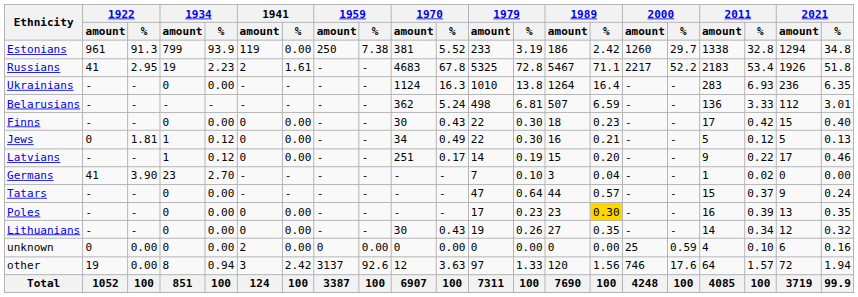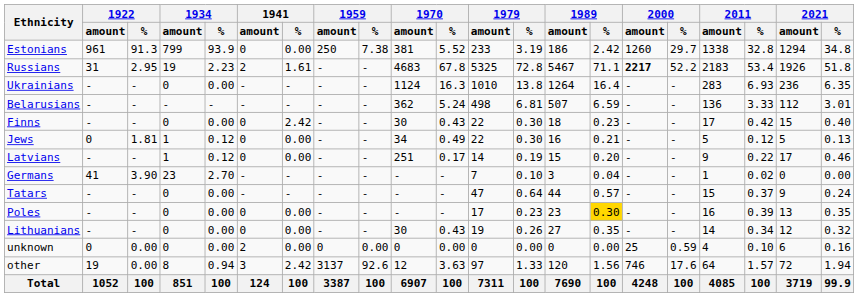 <table class="wikitable sortable">
 <tr>
 <th rowspan="2">Ethnicity</th>
 <th colspan="2"><a href='#'>1922</a></th>
 <th colspan="2"><a href='#'>1934</a></th>
 <th colspan="2">1941</th>
 <th colspan="2"><a href='#'>1959</a></th>
 <th colspan="2"><a href='#'>1970</a></th>
 <th colspan="2"><a href='#'>1979</a></th>
 <th colspan="2"><a href='#'>1989</a></th>
 <th colspan="2"><a href='#'>2000</a></th>
 <th colspan="2"><a href='#'>2011</a></th>
 <th colspan="2"><a href='#'>2021</a></th>
 </tr>
 <tr>
 <th>amount</th>
 <th>%</th>
 <th>amount</th>
 <th>%</th>
 <th>amount</th>
 <th>%</th>
 <th>amount</th>
 <th>%</th>
 <th>amount</th>
 <th>%</th>
 <th>amount</th>
 <th>%</th>
 <th>amount</th>
 <th>%</th>
 <th>amount</th>
 <th>%</th>
 <th>amount</th>
 <th>%</th>
 <th>amount</th>
 <th>%</th>
 </tr>
 <tr>
 <td><a href='#'>Estonians</a></td>
 <td>961</td>
 <td>91.3</td>
 <td>799</td>
 <td>93.9</td>
-<td>119</td>
+<td>0</td>
 <td>0.00</td>
 <td>250</td>
 <td>7.38</td>
 <td>381</td>
 <td>5.52</td>
 <td>233</td>
 <td>3.19</td>
 <td>186</td>
 <td>2.42</td>
 <td>1260</td>
 <td>29.7</td>
 <td>1338</td>
 <td>32.8</td>
 <td>1294</td>
 <td>34.8</td>
 </tr>
 <tr>
 <td><a href='#'>Russians</a></td>
-<td>41</td>
+<td>31</td>
 <td>2.95</td>
 <td>19</td>
 <td>2.23</td>
 <td>2</td>
 <td>1.61</td>
 <td>-</td>
 <td>-</td>
 <td>4683</td>
 <td>67.8</td>
 <td>5325</td>
 <td>72.8</td>
 <td>5467</td>
 <td>71.1</td>
-<td>2217</td>
+<td><strong>2217</strong></td>
 <td>52.2</td>
 <td>2183</td>
 <td>53.4</td>
 <td>1926</td>
 <td>51.8</td>
 </tr>
 <tr>
 <td><a href='#'>Ukrainians</a></td>
 <td>-</td>
 <td>-</td>
 <td>0</td>
 <td>0.00</td>
 <td>-</td>
 <td>-</td>
 <td>-</td>
 <td>-</td>
 <td>1124</td>
 <td>16.3</td>
 <td>1010</td>
 <td>13.8</td>
 <td>1264</td>
 <td>16.4</td>
 <td>-</td>
 <td>-</td>
 <td>283</td>
 <td>6.93</td>
 <td>236</td>
 <td>6.35</td>
 </tr>
 <tr>
 <td><a href='#'>Belarusians</a></td>
 <td>-</td>
 <td>-</td>
 <td>-</td>
 <td>-</td>
 <td>-</td>
 <td>-</td>
 <td>-</td>
 <td>-</td>
 <td>362</td>
 <td>5.24</td>
 <td>498</td>
 <td>6.81</td>
 <td>507</td>
 <td>6.59</td>
 <td>-</td>
 <td>-</td>
 <td>136</td>
 <td>3.33</td>
 <td>112</td>
 <td>3.01</td>
 </tr>
 <tr>
 <td><a href='#'>Finns</a></td>
 <td>-</td>
 <td>-</td>
 <td>0</td>
 <td>0.00</td>
 <td>0</td>
-<td>0.00</td>
+<td>2.42</td>
 <td>-</td>
 <td>-</td>
 <td>30</td>
 <td>0.43</td>
 <td>22</td>
 <td>0.30</td>
 <td>18</td>
 <td>0.23</td>
 <td>-</td>
 <td>-</td>
 <td>17</td>
 <td>0.42</td>
 <td>15</td>
 <td>0.40</td>
 </tr>
 <tr>
 <td><a href='#'>Jews</a></td>
 <td>0</td>
 <td>1.81</td>
 <td>1</td>
 <td>0.12</td>
 <td>0</td>
 <td>0.00</td>
 <td>-</td>
 <td>-</td>
 <td>34</td>
 <td>0.49</td>
 <td>22</td>
 <td>0.30</td>
 <td>16</td>
 <td>0.21</td>
 <td>-</td>
 <td>-</td>
 <td>5</td>
 <td>0.12</td>
 <td>5</td>
 <td>0.13</td>
 </tr>
 <tr>
 <td><a href='#'>Latvians</a></td>
 <td>-</td>
 <td>-</td>
 <td>1</td>
 <td>0.12</td>
 <td>0</td>
 <td>0.00</td>
 <td>-</td>
 <td>-</td>
 <td>251</td>
 <td>0.17</td>
 <td>14</td>
 <td>0.19</td>
 <td>15</td>
 <td>0.20</td>
 <td>-</td>
 <td>-</td>
 <td>9</td>
 <td>0.22</td>
 <td>17</td>
 <td>0.46</td>
 </tr>
 <tr>
 <td><a href='#'>Germans</a></td>
 <td>41</td>
 <td>3.90</td>
 <td>23</td>
 <td>2.70</td>
 <td>-</td>
 <td>-</td>
 <td>-</td>
 <td>-</td>
 <td>-</td>
 <td>-</td>
 <td>7</td>
 <td>0.10</td>
 <td>3</td>
 <td>0.04</td>
 <td>-</td>
 <td>-</td>
 <td>1</td>
 <td>0.02</td>
 <td>0</td>
 <td>0.00</td>
 </tr>
 <tr>
 <td><a href='#'>Tatars</a></td>
 <td>-</td>
 <td>-</td>
 <td>0</td>
 <td>0.00</td>
 <td>-</td>
 <td>-</td>
 <td>-</td>
 <td>-</td>
 <td>-</td>
 <td>-</td>
 <td>47</td>
 <td>0.64</td>
 <td>44</td>
 <td>0.57</td>
 <td>-</td>
 <td>-</td>
 <td>15</td>
 <td>0.37</td>
 <td>9</td>
 <td>0.24</td>
 </tr>
 <tr>
 <td><a href='#'>Poles</a></td>
 <td>-</td>
 <td>-</td>
 <td>0</td>
 <td>0.00</td>
 <td>0</td>
 <td>0.00</td>
 <td>-</td>
 <td>-</td>
 <td>-</td>
 <td>-</td>
 <td>17</td>
 <td>0.23</td>
 <td>23</td>
 <td style="background: gold;">0.30</td>
 <td>-</td>
 <td>-</td>
 <td>16</td>
 <td>0.39</td>
 <td>13</td>
 <td>0.35</td>
 </tr>
 <tr>
 <td><a href='#'>Lithuanians</a></td>
 <td>-</td>
 <td>-</td>
 <td>0</td>
 <td>0.00</td>
 <td>0</td>
 <td>0.00</td>
 <td>-</td>
 <td>-</td>
 <td>30</td>
 <td>0.43</td>
 <td>19</td>
 <td>0.26</td>
 <td>27</td>
 <td>0.35</td>
 <td>-</td>
 <td>-</td>
 <td>14</td>
 <td>0.34</td>
 <td>12</td>
 <td>0.32</td>
 </tr>
 <tr>
 <td>unknown</td>
 <td>0</td>
 <td>0.00</td>
 <td>0</td>
 <td>0.00</td>
 <td>2</td>
 <td>0.00</td>
 <td>0</td>
 <td>0.00</td>
 <td>0</td>
 <td>0.00</td>
 <td>0</td>
 <td>0.00</td>
 <td>0</td>
 <td>0.00</td>
 <td>25</td>
 <td>0.59</td>
 <td>4</td>
 <td>0.10</td>
 <td>6</td>
 <td>0.16</td>
 </tr>
 <tr>
 <td>other</td>
 <td>19</td>
 <td>0.00</td>
 <td>8</td>
 <td>0.94</td>
 <td>3</td>
 <td>2.42</td>
 <td>3137</td>
 <td>92.6</td>
 <td>12</td>
 <td>3.63</td>
 <td>97</td>
 <td>1.33</td>
 <td>120</td>
 <td>1.56</td>
 <td>746</td>
 <td>17.6</td>
 <td>64</td>
 <td>1.57</td>
 <td>72</td>
 <td>1.94</td>
 </tr>
 <tr>
 <th>Total</th>
 <th>1052</th>
 <th>100</th>
 <th>851</th>
 <th>100</th>
 <th>124</th>
 <th>100</th>
 <th>3387</th>
 <th>100</th>
 <th>6907</th>
 <th>100</th>
 <th>7311</th>
 <th>100</th>
 <th>7690</th>
 <th>100</th>
 <th>4248</th>
 <th>100</th>
 <th>4085</th>
 <th>100</th>
 <th>3719</th>
 <th>99.9</th>
 </tr>
 </table>
